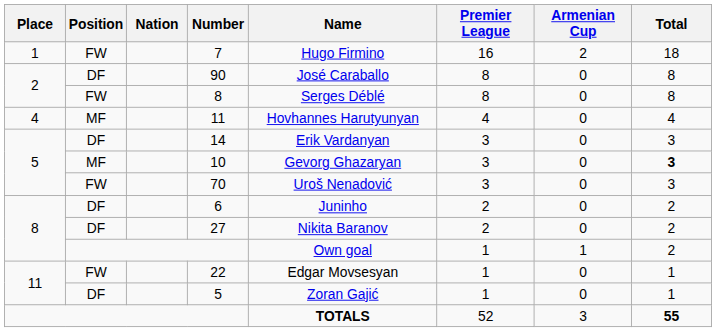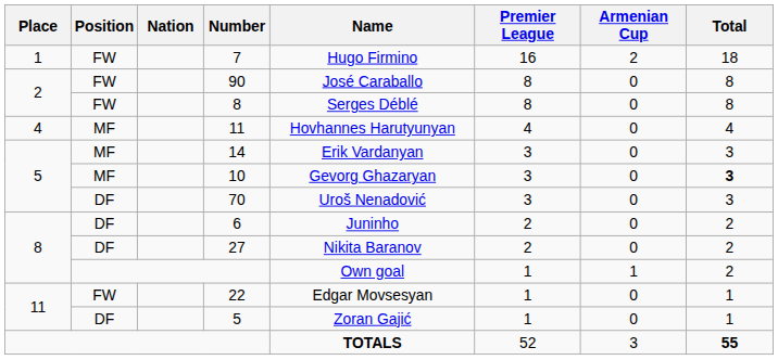 <table class="wikitable" style="font-size: 95%; text-align: center;">
 <tr>
 <th width=60>Place</th>
 <th width=60>Position</th>
 <th width=60>Nation</th>
 <th width=60>Number</th>
 <th width=200>Name</th>
 <th width=100><a href='#'>Premier League</a></th>
 <th width=100><a href='#'>Armenian Cup</a></th>
 <th width=80><strong>Total</strong></th>
 </tr>
 <tr>
 <td>1</td>
 <td>FW</td>
 <td></td>
 <td>7</td>
 <td><a href='#'>Hugo Firmino</a></td>
 <td>16</td>
 <td>2</td>
 <td>18</td>
 </tr>
 <tr>
 <td rowspan="2">2</td>
-<td>DF</td>
+<td>FW</td>
 <td></td>
 <td>90</td>
 <td><a href='#'>José Caraballo</a></td>
 <td>8</td>
 <td>0</td>
 <td>8</td>
 </tr>
 <tr>
 <td>FW</td>
 <td></td>
 <td>8</td>
 <td><a href='#'>Serges Déblé</a></td>
 <td>8</td>
 <td>0</td>
 <td>8</td>
 </tr>
 <tr>
 <td>4</td>
 <td>MF</td>
 <td></td>
 <td>11</td>
 <td><a href='#'>Hovhannes Harutyunyan</a></td>
 <td>4</td>
 <td>0</td>
 <td>4</td>
 </tr>
 <tr>
 <td rowspan="3">5</td>
-<td>DF</td>
+<td>MF</td>
 <td></td>
 <td>14</td>
 <td><a href='#'>Erik Vardanyan</a></td>
 <td>3</td>
 <td>0</td>
 <td>3</td>
 </tr>
 <tr>
 <td>MF</td>
 <td></td>
 <td>10</td>
 <td><a href='#'>Gevorg Ghazaryan</a></td>
 <td>3</td>
 <td>0</td>
 <td><strong>3</strong></td>
 </tr>
 <tr>
-<td>FW</td>
+<td>DF</td>
 <td></td>
 <td>70</td>
 <td><a href='#'>Uroš Nenadović</a></td>
 <td>3</td>
 <td>0</td>
 <td>3</td>
 </tr>
 <tr>
 <td rowspan="3">8</td>
 <td>DF</td>
 <td></td>
 <td>6</td>
 <td><a href='#'>Juninho</a></td>
 <td>2</td>
 <td>0</td>
 <td>2</td>
 </tr>
 <tr>
 <td>DF</td>
 <td></td>
 <td>27</td>
 <td><a href='#'>Nikita Baranov</a></td>
 <td>2</td>
 <td>0</td>
 <td>2</td>
 </tr>
 <tr>
 <td colspan="3"></td>
 <td><a href='#'>Own goal</a></td>
 <td>1</td>
 <td>1</td>
 <td>2</td>
 </tr>
 <tr>
 <td rowspan="2">11</td>
 <td>FW</td>
 <td></td>
 <td>22</td>
 <td>Edgar Movsesyan</td>
 <td>1</td>
 <td>0</td>
 <td>1</td>
 </tr>
 <tr>
 <td>DF</td>
 <td></td>
 <td>5</td>
 <td><a href='#'>Zoran Gajić</a></td>
 <td>1</td>
 <td>0</td>
 <td>1</td>
 </tr>
 <tr>
 <td colspan="4"></td>
 <td><strong>TOTALS</strong></td>
 <td>52</td>
 <td>3</td>
 <td><strong>55</strong></td>
 </tr>
 </table>
